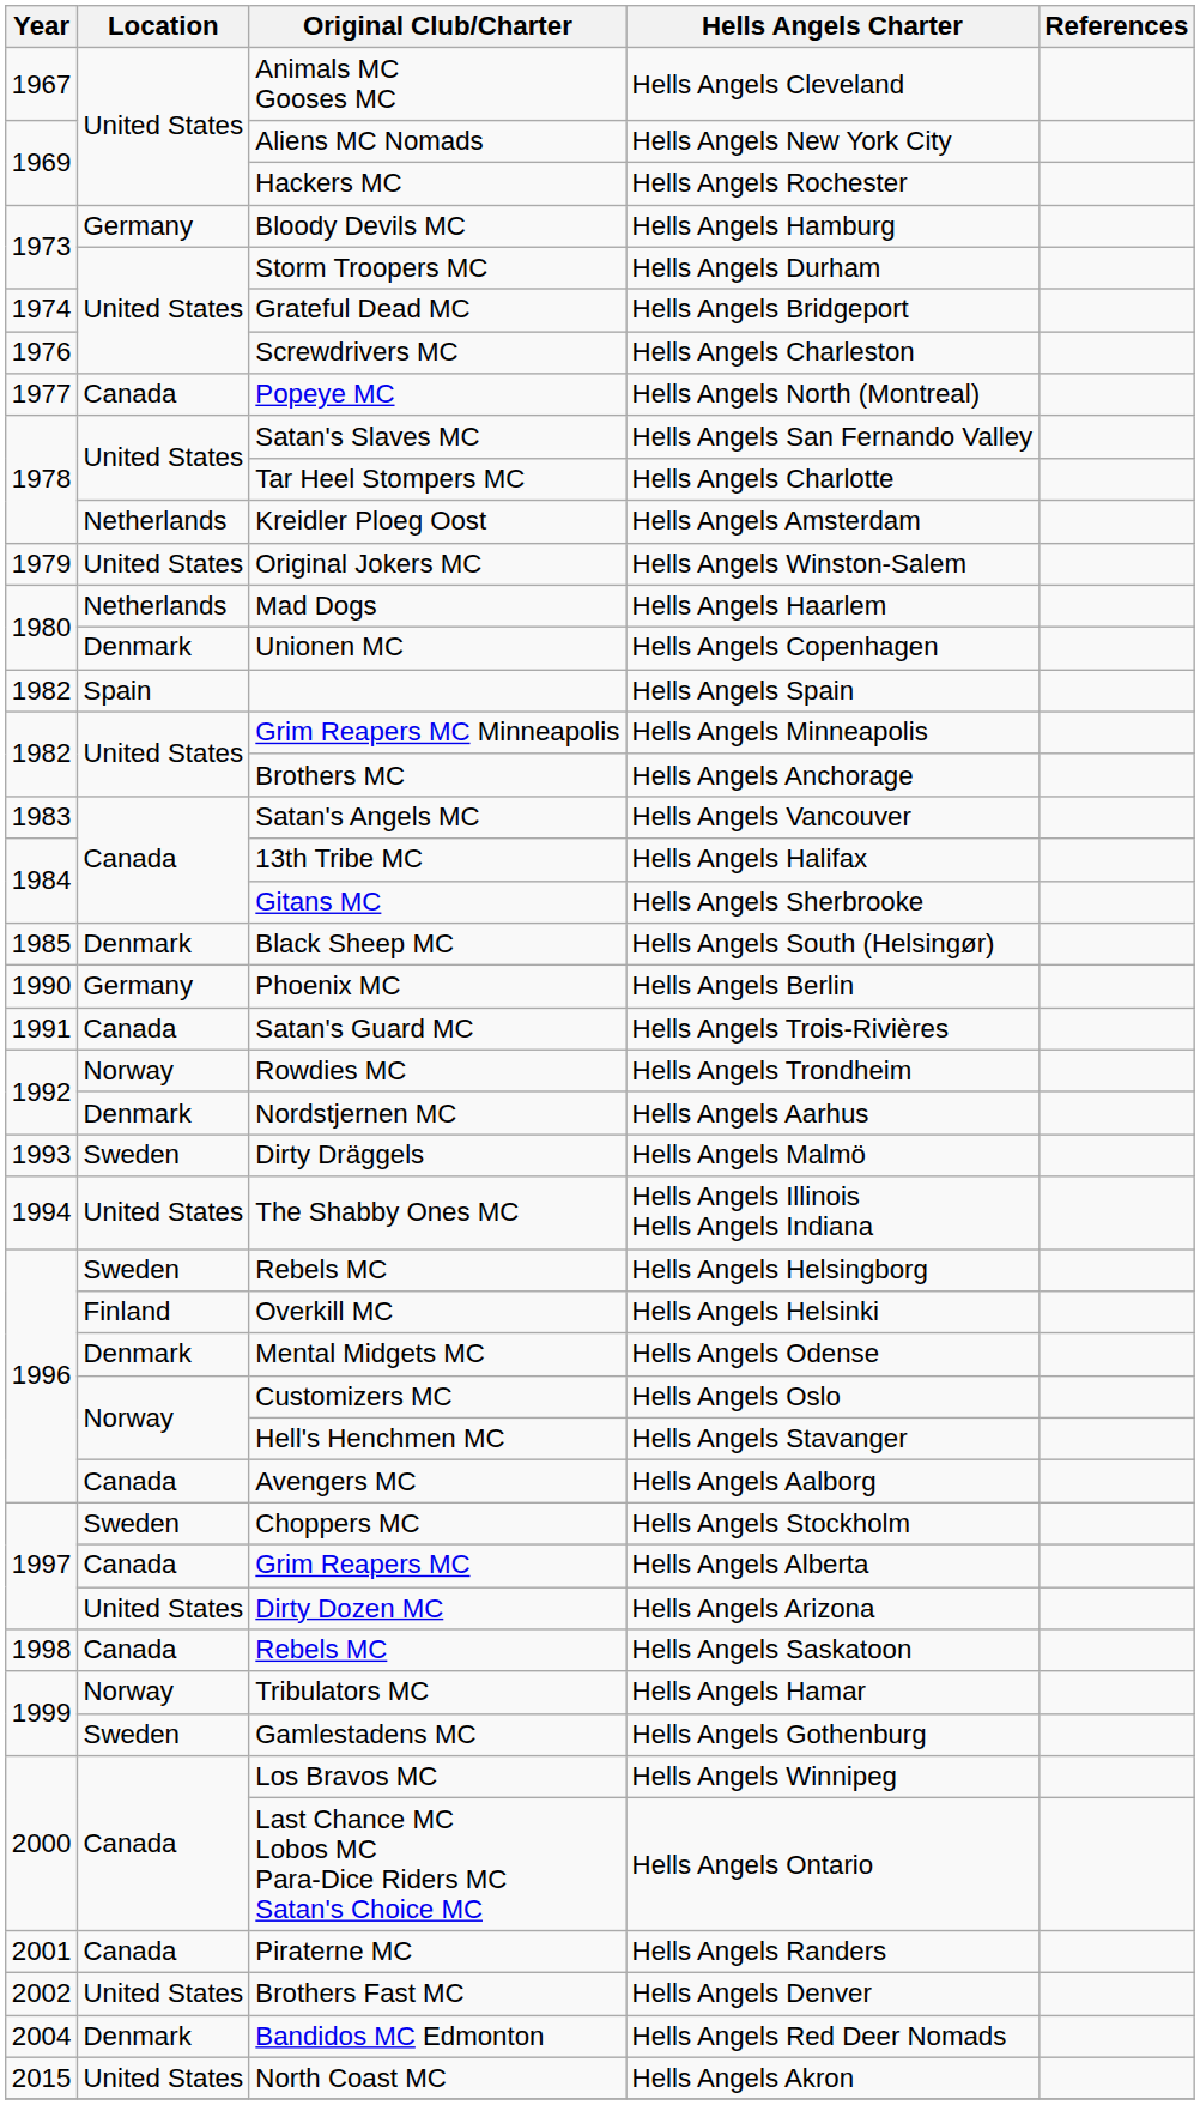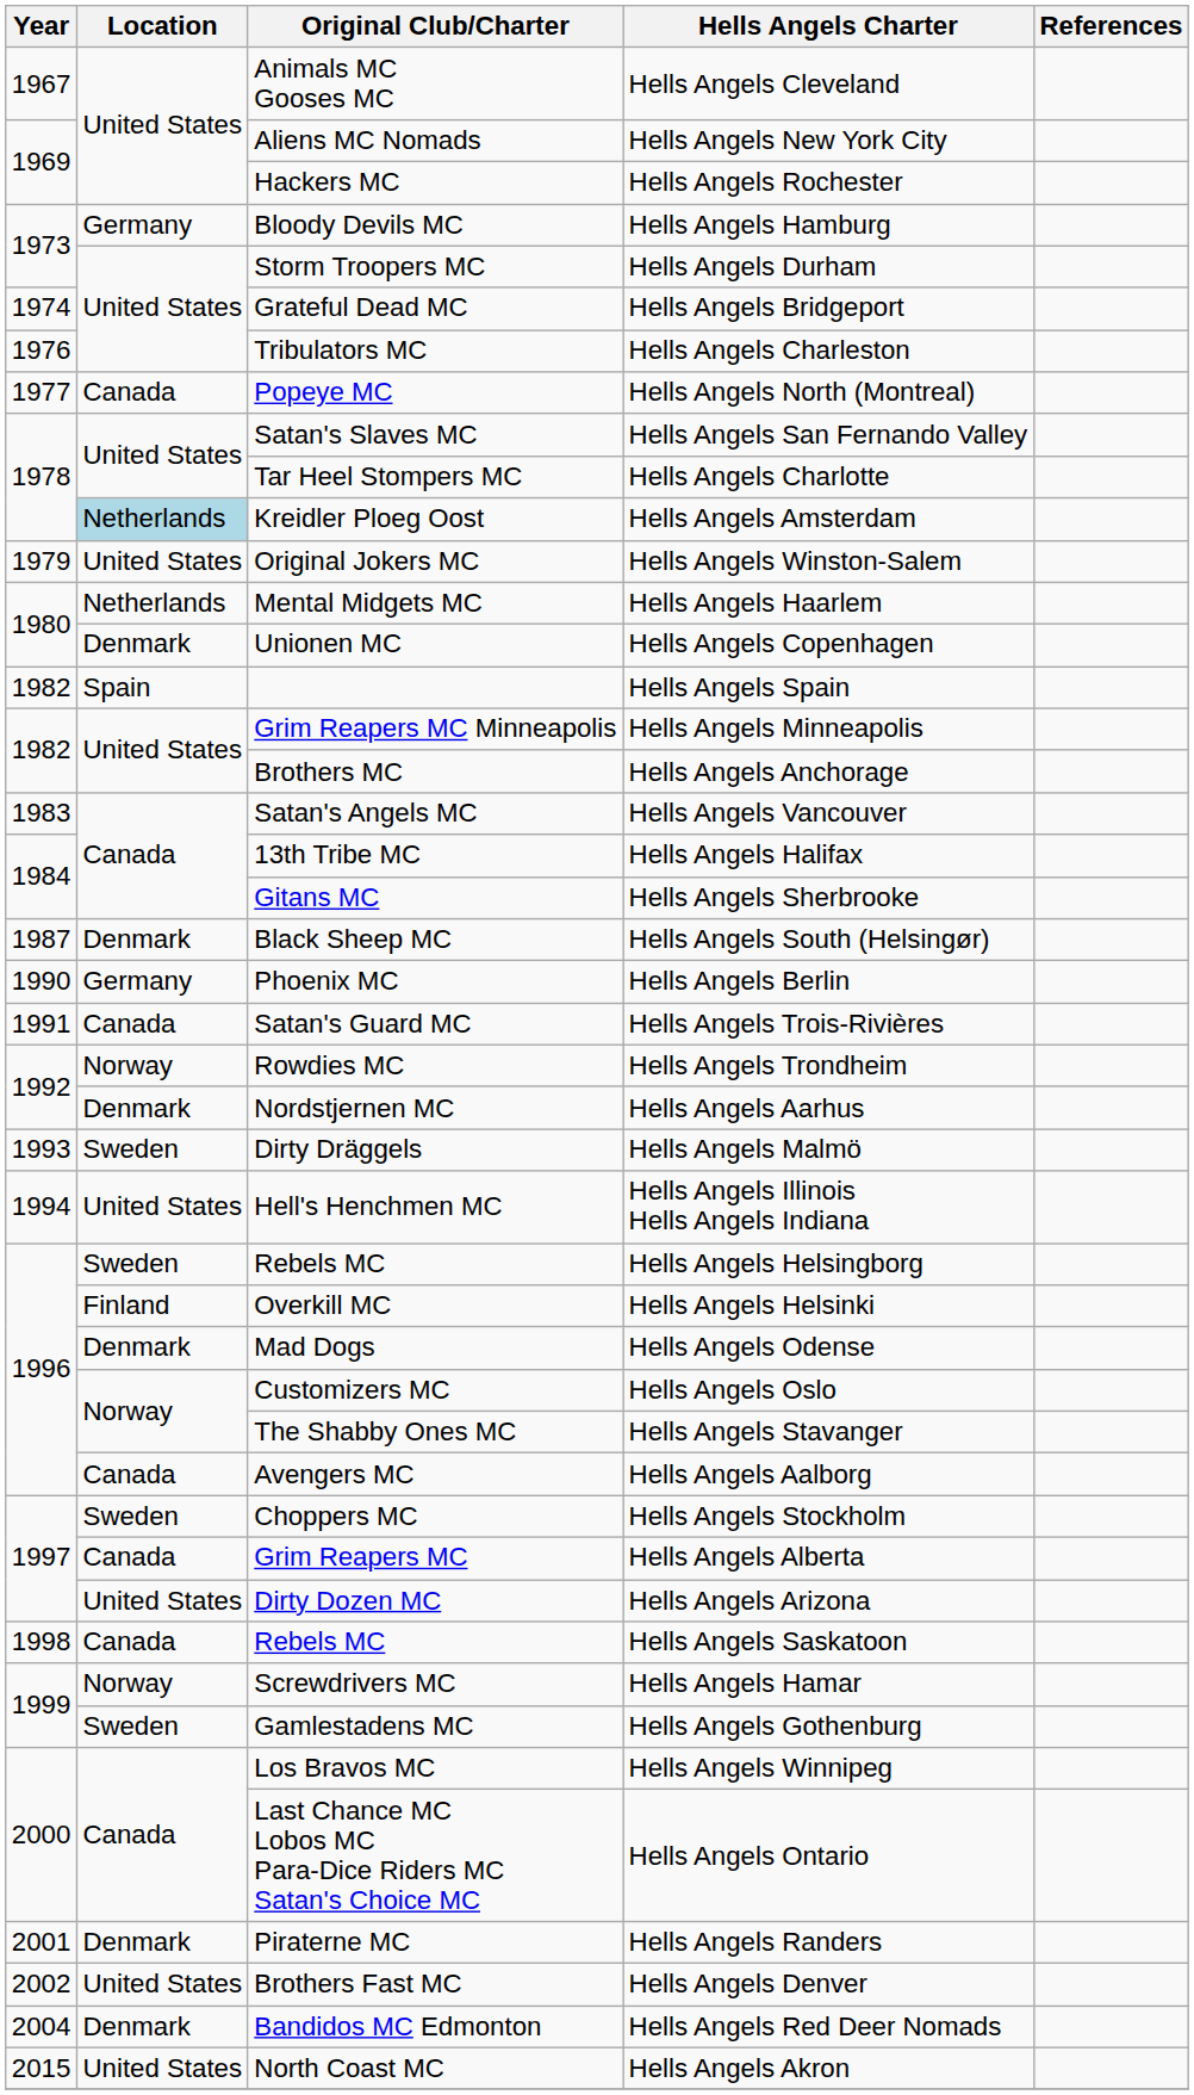 <table class="wikitable">
 <tr>
 <th>Year</th>
 <th>Location</th>
 <th>Original Club/Charter</th>
 <th>Hells Angels Charter</th>
 <th>References</th>
 </tr>
 <tr>
 <td>1967</td>
 <td rowspan=3>United States</td>
 <td>Animals MC <br> Gooses MC</td>
 <td>Hells Angels Cleveland</td>
 <td></td>
 </tr>
 <tr>
 <td rowspan=2>1969</td>
 <td>Aliens MC Nomads</td>
 <td>Hells Angels New York City</td>
 <td></td>
 </tr>
 <tr>
 <td>Hackers MC</td>
 <td>Hells Angels Rochester</td>
 <td></td>
 </tr>
 <tr>
 <td rowspan=2>1973</td>
 <td>Germany</td>
 <td>Bloody Devils MC</td>
 <td>Hells Angels Hamburg</td>
 <td></td>
 </tr>
 <tr>
 <td rowspan=3>United States</td>
 <td>Storm Troopers MC</td>
 <td>Hells Angels Durham</td>
 <td></td>
 </tr>
 <tr>
 <td>1974</td>
 <td>Grateful Dead MC</td>
 <td>Hells Angels Bridgeport</td>
 <td></td>
 </tr>
 <tr>
 <td>1976</td>
-<td>Screwdrivers MC</td>
+<td>Tribulators MC</td>
 <td>Hells Angels Charleston</td>
 <td></td>
 </tr>
 <tr>
 <td>1977</td>
 <td>Canada</td>
 <td><a href='#'>Popeye MC</a></td>
 <td>Hells Angels North (Montreal)</td>
 <td></td>
 </tr>
 <tr>
 <td rowspan=3>1978</td>
 <td rowspan=2>United States</td>
 <td>Satan's Slaves MC</td>
 <td>Hells Angels San Fernando Valley</td>
 <td></td>
 </tr>
 <tr>
 <td>Tar Heel Stompers MC</td>
 <td>Hells Angels Charlotte</td>
 <td></td>
 </tr>
 <tr>
-<td>Netherlands</td>
+<td style="background: lightblue;">Netherlands</td>
 <td>Kreidler Ploeg Oost</td>
 <td>Hells Angels Amsterdam</td>
 <td></td>
 </tr>
 <tr>
 <td>1979</td>
 <td>United States</td>
 <td>Original Jokers MC</td>
 <td>Hells Angels Winston-Salem</td>
 <td></td>
 </tr>
 <tr>
 <td rowspan=2>1980</td>
 <td>Netherlands</td>
-<td>Mad Dogs</td>
+<td>Mental Midgets MC</td>
 <td>Hells Angels Haarlem</td>
 <td></td>
 </tr>
 <tr>
 <td>Denmark</td>
 <td>Unionen MC</td>
 <td>Hells Angels Copenhagen</td>
 <td></td>
 </tr>
 <tr>
 <td>1982</td>
 <td>Spain</td>
 <td></td>
 <td>Hells Angels Spain</td>
 <td></td>
 </tr>
 <tr>
 <td rowspan=2>1982</td>
 <td rowspan=2>United States</td>
 <td><a href='#'>Grim Reapers MC</a> Minneapolis</td>
 <td>Hells Angels Minneapolis</td>
 <td></td>
 </tr>
 <tr>
 <td>Brothers MC</td>
 <td>Hells Angels Anchorage</td>
 <td></td>
 </tr>
 <tr>
 <td>1983</td>
 <td rowspan=3>Canada</td>
 <td>Satan's Angels MC</td>
 <td>Hells Angels Vancouver</td>
 <td></td>
 </tr>
 <tr>
 <td rowspan=2>1984</td>
 <td>13th Tribe MC</td>
 <td>Hells Angels Halifax</td>
 <td></td>
 </tr>
 <tr>
 <td><a href='#'>Gitans MC</a></td>
 <td>Hells Angels Sherbrooke</td>
 <td></td>
 </tr>
 <tr>
-<td>1985</td>
+<td>1987</td>
 <td>Denmark</td>
 <td>Black Sheep MC</td>
 <td>Hells Angels South (Helsingør)</td>
 <td></td>
 </tr>
 <tr>
 <td>1990</td>
 <td>Germany</td>
 <td>Phoenix MC</td>
 <td>Hells Angels Berlin</td>
 <td></td>
 </tr>
 <tr>
 <td>1991</td>
 <td>Canada</td>
 <td>Satan's Guard MC</td>
 <td>Hells Angels Trois-Rivières</td>
 <td></td>
 </tr>
 <tr>
 <td rowspan=2>1992</td>
 <td>Norway</td>
 <td>Rowdies MC</td>
 <td>Hells Angels Trondheim</td>
 <td></td>
 </tr>
 <tr>
 <td>Denmark</td>
 <td>Nordstjernen MC</td>
 <td>Hells Angels Aarhus</td>
 <td></td>
 </tr>
 <tr>
 <td>1993</td>
 <td>Sweden</td>
 <td>Dirty Dräggels</td>
 <td>Hells Angels Malmö</td>
 <td></td>
 </tr>
 <tr>
 <td>1994</td>
 <td>United States</td>
-<td>The Shabby Ones MC</td>
+<td>Hell's Henchmen MC</td>
 <td>Hells Angels Illinois <br> Hells Angels Indiana</td>
 <td></td>
 </tr>
 <tr>
 <td rowspan=6>1996</td>
 <td>Sweden</td>
 <td>Rebels MC</td>
 <td>Hells Angels Helsingborg</td>
 <td></td>
 </tr>
 <tr>
 <td>Finland</td>
 <td>Overkill MC</td>
 <td>Hells Angels Helsinki</td>
 <td></td>
 </tr>
 <tr>
 <td>Denmark</td>
-<td>Mental Midgets MC</td>
+<td>Mad Dogs</td>
 <td>Hells Angels Odense</td>
 <td></td>
 </tr>
 <tr>
 <td rowspan=2>Norway</td>
 <td>Customizers MC</td>
 <td>Hells Angels Oslo</td>
 <td></td>
 </tr>
 <tr>
-<td>Hell's Henchmen MC</td>
+<td>The Shabby Ones MC</td>
 <td>Hells Angels Stavanger</td>
 <td></td>
 </tr>
 <tr>
 <td>Canada</td>
 <td>Avengers MC</td>
 <td>Hells Angels Aalborg</td>
 <td></td>
 </tr>
 <tr>
 <td rowspan=3>1997</td>
 <td>Sweden</td>
 <td>Choppers MC</td>
 <td>Hells Angels Stockholm</td>
 <td></td>
 </tr>
 <tr>
 <td>Canada</td>
 <td><a href='#'>Grim Reapers MC</a></td>
 <td>Hells Angels Alberta</td>
 <td></td>
 </tr>
 <tr>
 <td>United States</td>
 <td><a href='#'>Dirty Dozen MC</a></td>
 <td>Hells Angels Arizona</td>
 <td></td>
 </tr>
 <tr>
 <td>1998</td>
 <td>Canada</td>
 <td><a href='#'>Rebels MC</a></td>
 <td>Hells Angels Saskatoon</td>
 <td></td>
 </tr>
 <tr>
 <td rowspan=2>1999</td>
 <td>Norway</td>
-<td>Tribulators MC</td>
+<td>Screwdrivers MC</td>
 <td>Hells Angels Hamar</td>
 <td></td>
 </tr>
 <tr>
 <td>Sweden</td>
 <td>Gamlestadens MC</td>
 <td>Hells Angels Gothenburg</td>
 <td></td>
 </tr>
 <tr>
 <td rowspan=2>2000</td>
 <td rowspan=2>Canada</td>
 <td>Los Bravos MC</td>
 <td>Hells Angels Winnipeg</td>
 <td></td>
 </tr>
 <tr>
 <td>Last Chance MC <br> Lobos MC <br> Para-Dice Riders MC <br> <a href='#'>Satan's Choice MC</a></td>
 <td>Hells Angels Ontario</td>
 <td></td>
 </tr>
 <tr>
 <td>2001</td>
-<td>Canada</td>
+<td>Denmark</td>
 <td>Piraterne MC</td>
 <td>Hells Angels Randers</td>
 <td></td>
 </tr>
 <tr>
 <td>2002</td>
 <td>United States</td>
 <td>Brothers Fast MC</td>
 <td>Hells Angels Denver</td>
 <td></td>
 </tr>
 <tr>
 <td>2004</td>
 <td>Denmark</td>
 <td><a href='#'>Bandidos MC</a> Edmonton</td>
 <td>Hells Angels Red Deer Nomads</td>
 <td></td>
 </tr>
 <tr>
 <td>2015</td>
 <td>United States</td>
 <td>North Coast MC</td>
 <td>Hells Angels Akron</td>
 <td></td>
 </tr>
 <tr>
 </tr>
 </table>
